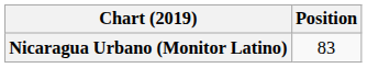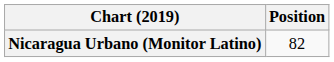 <table class="wikitable plainrowheaders" style="text-align:center">
 <tr>
 <th scope="col">Chart (2019)</th>
 <th scope="col">Position</th>
 </tr>
 <tr>
 <th scope="row">Nicaragua Urbano (Monitor Latino)</th>
-<td>83</td>
+<td>82</td>
 </tr>
 </table>
